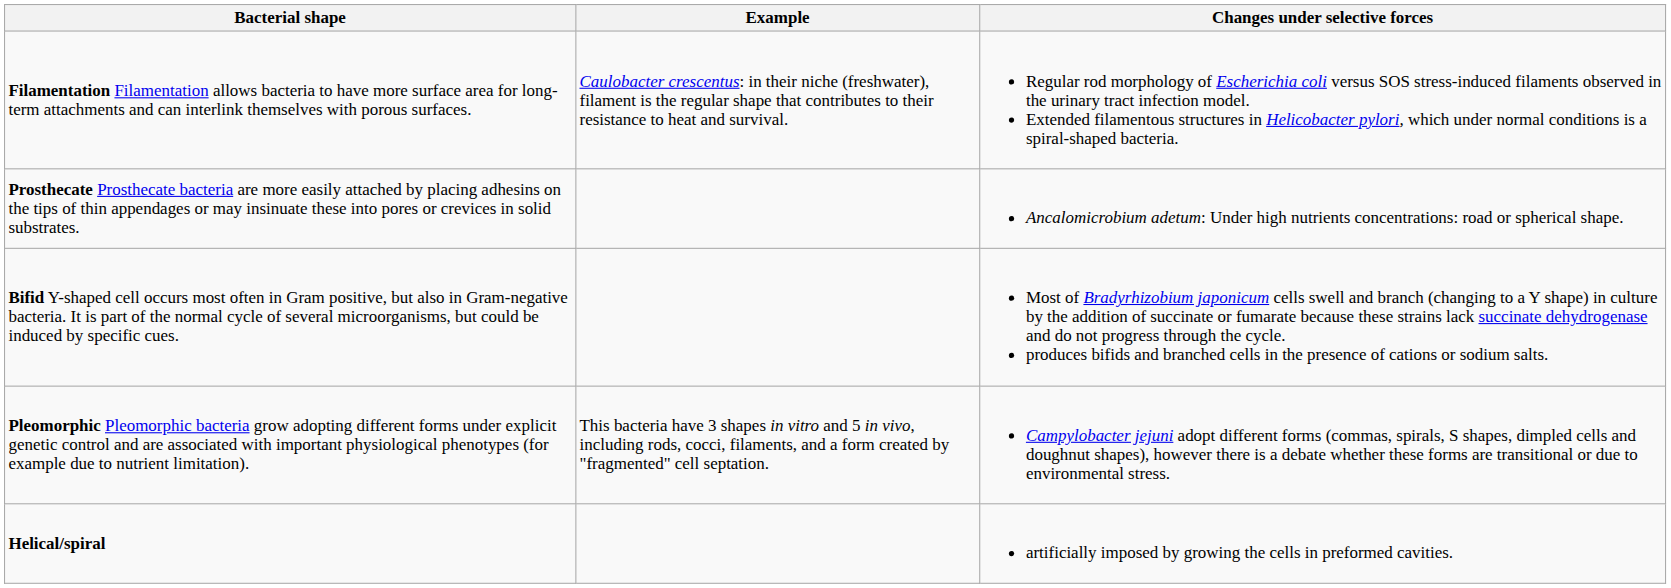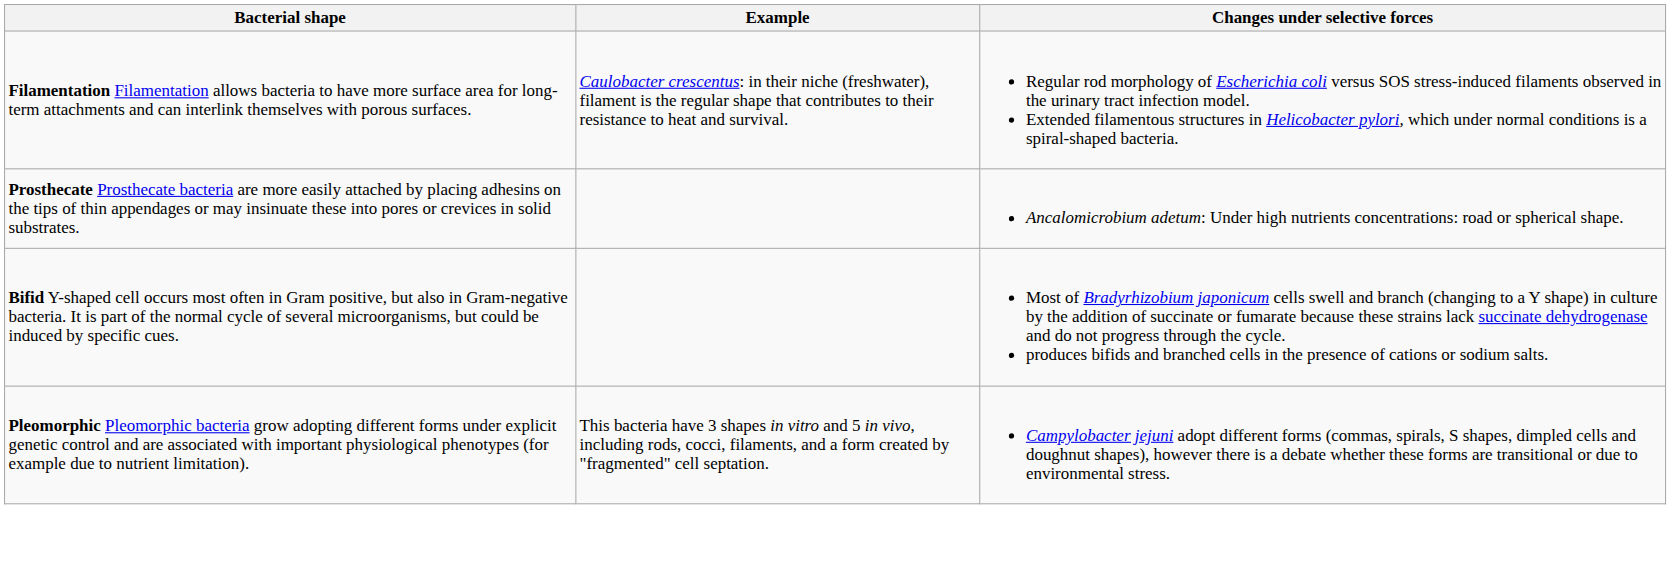 <table class="wikitable sortable">
 <tr>
 <th><strong>Bacterial shape</strong></th>
 <th><strong>Example</strong></th>
 <th>Changes under selective forces</th>
 </tr>
 <tr>
 <td><strong>Filamentation</strong> <a href='#'>Filamentation</a> allows bacteria to have more surface area for long-term attachments and can interlink themselves with porous surfaces.</td>
 <td><em><a href='#'>Caulobacter crescentus</a></em>: in their niche (freshwater), filament is the regular shape that contributes to their resistance to heat and survival.</td>
 <td><br><ul><li>Regular rod morphology of <em><a href='#'>Escherichia coli</a></em> versus SOS stress-induced filaments observed in the urinary tract infection model.</li><li>Extended filamentous structures in <em><a href='#'>Helicobacter pylori</a>,</em> which under normal conditions is a spiral-shaped bacteria.</li></ul></td>
 </tr>
 <tr>
 <td><strong>Prosthecate</strong> <a href='#'>Prosthecate bacteria</a> are more easily attached by placing adhesins on the tips of thin appendages or may insinuate these into pores or crevices in solid substrates.</td>
 <td></td>
 <td><br><ul><li><em>Ancalomicrobium adetum</em>: Under high nutrients concentrations: road or spherical shape.</li></ul></td>
 </tr>
 <tr>
 <td><strong> Bifid</strong> Y-shaped cell occurs most often in Gram positive, but also in Gram-negative bacteria. It is part of the normal cycle of several microorganisms, but could be induced by specific cues.</td>
 <td></td>
 <td><br><ul><li>Most of <em><a href='#'>Bradyrhizobium japonicum</a></em>  cells swell and branch (changing to a Y shape) in culture by the addition of succinate or fumarate because these strains lack <a href='#'>succinate dehydrogenase</a> and do not progress through the cycle.</li><li> produces bifids and branched cells in the presence of cations or sodium salts.</li></ul></td>
 </tr>
 <tr>
 <td><strong>Pleomorphic</strong> <a href='#'>Pleomorphic bacteria</a> grow adopting different forms under explicit genetic control and are associated with important physiological phenotypes (for example due to nutrient limitation).</td>
 <td> This bacteria have 3 shapes <em>in vitro</em> and 5 <em>in vivo</em>, including rods, cocci, filaments, and a form created by "fragmented" cell septation.</td>
 <td><br><ul><li><em><a href='#'>Campylobacter jejuni</a></em> adopt different forms (commas, spirals, S shapes, dimpled cells and doughnut shapes), however there is a debate whether these forms are transitional or due to environmental stress.</li></ul></td>
 </tr>
-<tr>
-<td><strong>Helical/spiral</strong></td>
-<td></td>
-<td><br><ul><li> artificially imposed by growing the cells in preformed cavities.</li></ul></td>
-</tr>
 </table>
